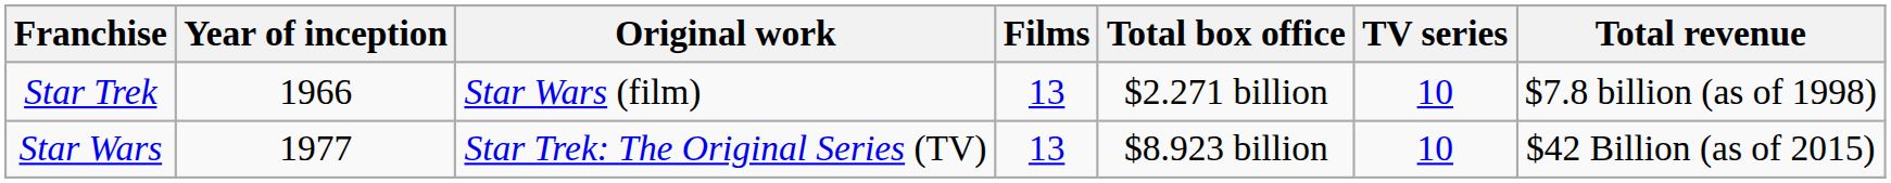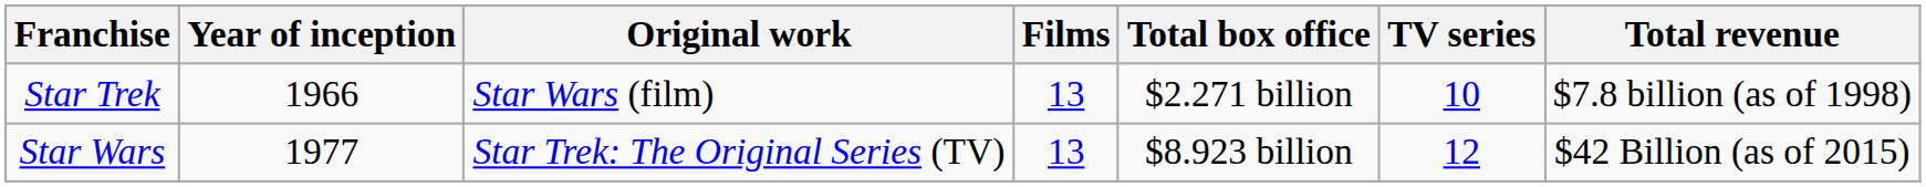 <table class="wikitable" style="text-align: center;">
 <tr>
 <th>Franchise</th>
 <th>Year of inception</th>
 <th>Original work</th>
 <th>Films</th>
 <th>Total box office</th>
 <th>TV series</th>
 <th>Total revenue</th>
 </tr>
 <tr>
 <td><em><a href='#'>Star Trek</a></em></td>
 <td>1966</td>
 <td style="text-align: left;"><em><a href='#'>Star Wars</a></em> (film)</td>
 <td><a href='#'>13</a></td>
 <td>$2.271 billion</td>
 <td><a href='#'>10</a></td>
 <td>$7.8 billion (as of 1998)</td>
 </tr>
 <tr>
 <td><em><a href='#'>Star Wars</a></em></td>
 <td>1977</td>
 <td style="text-align: left;"><em><a href='#'>Star Trek: The Original Series</a></em> (TV)</td>
 <td><a href='#'>13</a></td>
 <td>$8.923 billion</td>
-<td><a href='#'>10</a></td>
+<td><a href='#'>12</a></td>
 <td>$42 Billion (as of 2015)</td>
 </tr>
 </table>
